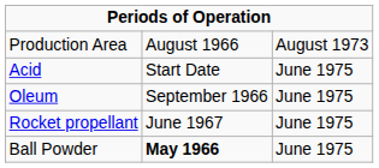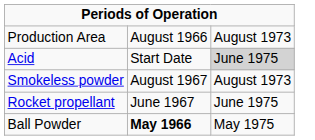 <table class="wikitable">
 <tr>
 <td colspan=3 align=center><strong>Periods of Operation</strong></td>
 </tr>
 <tr>
 <td>Production Area</td>
 <td>August 1966</td>
 <td>August 1973</td>
 </tr>
 <tr>
 <td><a href='#'>Acid</a></td>
 <td>Start Date</td>
-<td>June 1975</td>
+<td style="background: lightgrey;">June 1975</td>
 </tr>
 <tr>
-<td><a href='#'>Oleum</a></td>
-<td>September 1966</td>
-<td>June 1975</td>
+<td><a href='#'>Smokeless powder</a></td>
+<td>August 1967</td>
+<td>August 1973</td>
 </tr>
 <tr>
 <td><a href='#'>Rocket propellant</a></td>
 <td>June 1967</td>
 <td>June 1975</td>
 </tr>
 <tr>
 <td>Ball Powder</td>
 <td><strong>May 1966</strong></td>
-<td>June 1975</td>
+<td>May 1975</td>
 </tr>
 </table>
